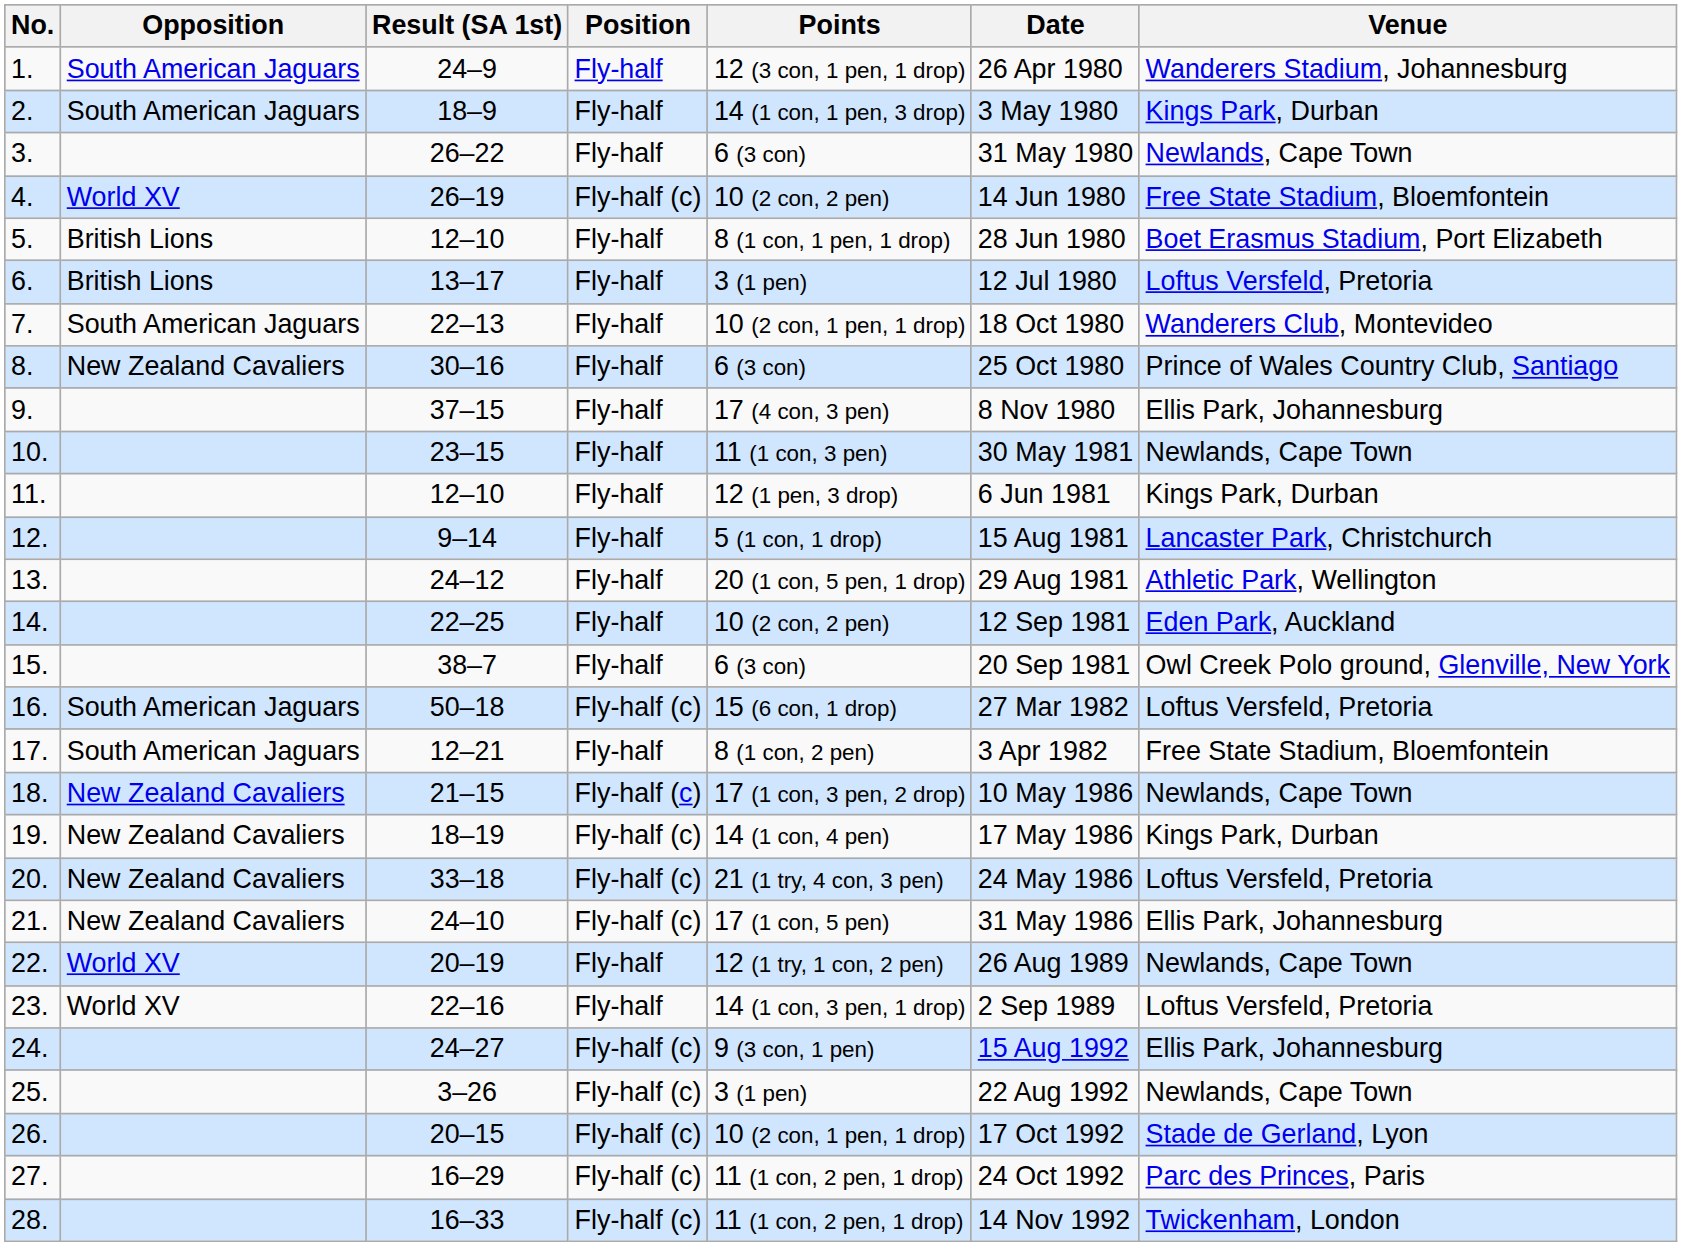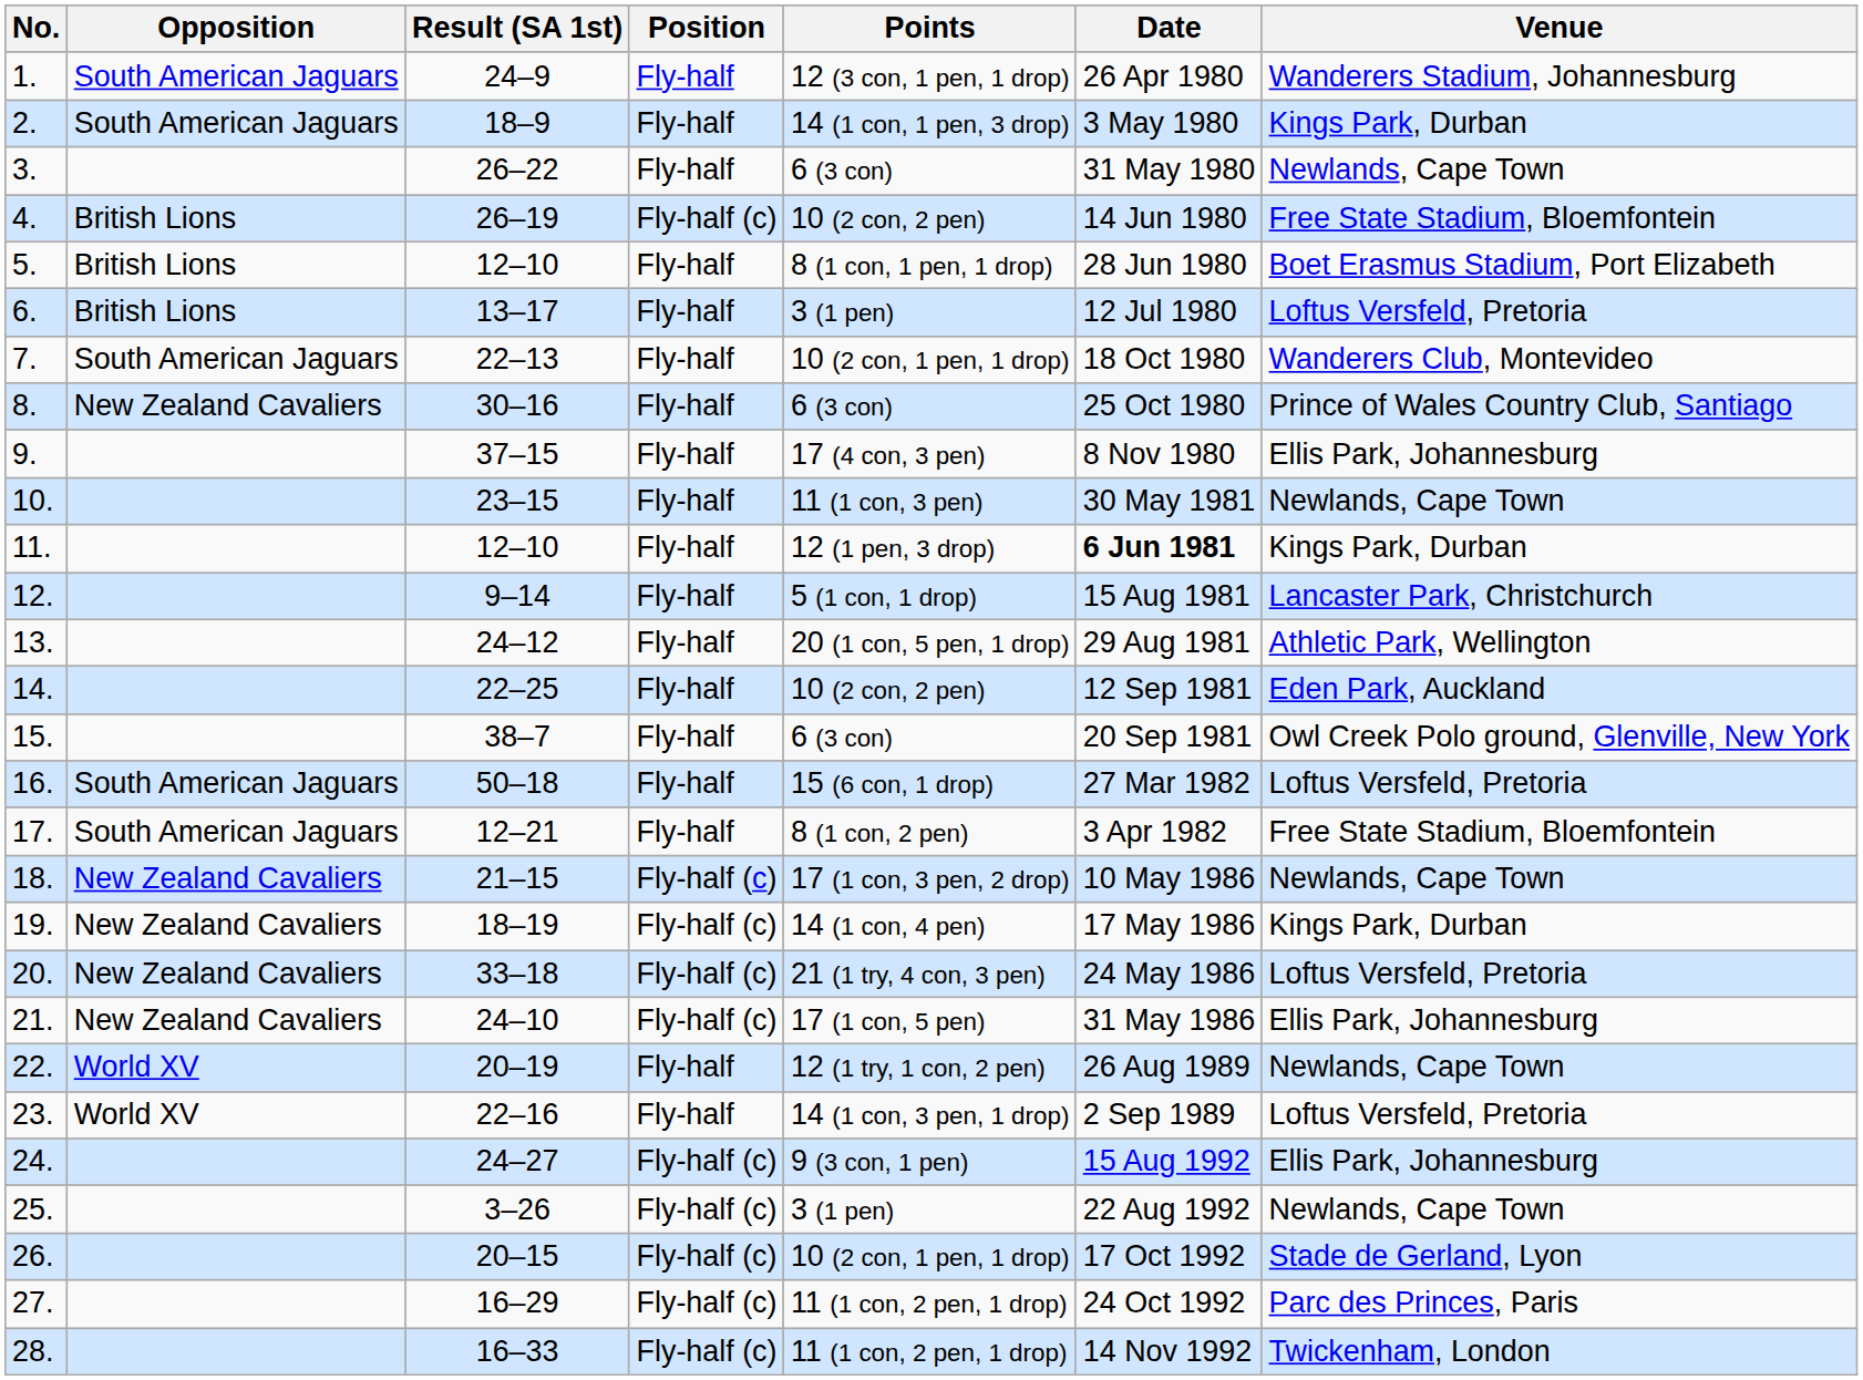 <table class="wikitable sortable">
 <tr>
 <th>No.</th>
 <th>Opposition</th>
 <th>Result (SA 1st)</th>
 <th>Position</th>
 <th>Points</th>
 <th>Date</th>
 <th>Venue</th>
 </tr>
 <tr>
 <td>1.</td>
 <td> <a href='#'>South American Jaguars</a></td>
 <td align="center">24–9</td>
 <td><a href='#'>Fly-half</a></td>
 <td>12 <small>(3 con, 1 pen, 1 drop)</small></td>
 <td>26 Apr 1980</td>
 <td><a href='#'>Wanderers Stadium</a>, Johannesburg</td>
 </tr>
 <tr style="background: #D0E6FF;">
 <td>2.</td>
 <td> South American Jaguars</td>
 <td align="center">18–9</td>
 <td>Fly-half</td>
 <td>14 <small>(1 con, 1 pen, 3 drop)</small></td>
 <td>3 May 1980</td>
 <td><a href='#'>Kings Park</a>, Durban</td>
 </tr>
 <tr>
 <td>3.</td>
 <td></td>
 <td align="center">26–22</td>
 <td>Fly-half</td>
 <td>6 <small>(3 con)</small></td>
 <td>31 May 1980</td>
 <td><a href='#'>Newlands</a>, Cape Town</td>
 </tr>
 <tr style="background: #D0E6FF;">
 <td>4.</td>
-<td><a href='#'>World XV</a></td>
+<td> British Lions</td>
 <td align="center">26–19</td>
 <td>Fly-half (c)</td>
 <td>10 <small>(2 con, 2 pen)</small></td>
 <td>14 Jun 1980</td>
 <td><a href='#'>Free State Stadium</a>, Bloemfontein</td>
 </tr>
 <tr>
 <td>5.</td>
 <td> British Lions</td>
 <td align="center">12–10</td>
 <td>Fly-half</td>
 <td>8 <small>(1 con, 1 pen, 1 drop)</small></td>
 <td>28 Jun 1980</td>
 <td><a href='#'>Boet Erasmus Stadium</a>, Port Elizabeth</td>
 </tr>
 <tr style="background: #D0E6FF;">
 <td>6.</td>
 <td> British Lions</td>
 <td align="center">13–17</td>
 <td>Fly-half</td>
 <td>3 <small>(1 pen)</small></td>
 <td>12 Jul 1980</td>
 <td><a href='#'>Loftus Versfeld</a>, Pretoria</td>
 </tr>
 <tr>
 <td>7.</td>
 <td> South American Jaguars</td>
 <td align="center">22–13</td>
 <td>Fly-half</td>
 <td>10 <small>(2 con, 1 pen, 1 drop)</small></td>
 <td>18 Oct 1980</td>
 <td><a href='#'>Wanderers Club</a>, Montevideo</td>
 </tr>
 <tr style="background: #D0E6FF;">
 <td>8.</td>
 <td>New Zealand Cavaliers</td>
 <td align="center">30–16</td>
 <td>Fly-half</td>
 <td>6 <small>(3 con)</small></td>
 <td>25 Oct 1980</td>
 <td>Prince of Wales Country Club, <a href='#'>Santiago</a></td>
 </tr>
 <tr>
 <td>9.</td>
 <td></td>
 <td align="center">37–15</td>
 <td>Fly-half</td>
 <td>17 <small>(4 con, 3 pen)</small></td>
 <td>8 Nov 1980</td>
 <td>Ellis Park, Johannesburg</td>
 </tr>
 <tr style="background: #D0E6FF;">
 <td>10.</td>
 <td></td>
 <td align="center">23–15</td>
 <td>Fly-half</td>
 <td>11 <small>(1 con, 3 pen)</small></td>
 <td>30 May 1981</td>
 <td>Newlands, Cape Town</td>
 </tr>
 <tr>
 <td>11.</td>
 <td></td>
 <td align="center">12–10</td>
 <td>Fly-half</td>
 <td>12 <small>(1 pen, 3 drop)</small></td>
-<td>6 Jun 1981</td>
+<td><strong>6 Jun 1981</strong></td>
 <td>Kings Park, Durban</td>
 </tr>
 <tr style="background: #D0E6FF;">
 <td>12.</td>
 <td></td>
 <td align="center">9–14</td>
 <td>Fly-half</td>
 <td>5 <small>(1 con, 1 drop)</small></td>
 <td>15 Aug 1981</td>
 <td><a href='#'>Lancaster Park</a>, Christchurch</td>
 </tr>
 <tr>
 <td>13.</td>
 <td></td>
 <td align="center">24–12</td>
 <td>Fly-half</td>
 <td>20 <small>(1 con, 5 pen, 1 drop)</small></td>
 <td>29 Aug 1981</td>
 <td><a href='#'>Athletic Park</a>, Wellington</td>
 </tr>
 <tr style="background: #D0E6FF;">
 <td>14.</td>
 <td></td>
 <td align="center">22–25</td>
 <td>Fly-half</td>
 <td>10 <small>(2 con, 2 pen)</small></td>
 <td>12 Sep 1981</td>
 <td><a href='#'>Eden Park</a>, Auckland</td>
 </tr>
 <tr>
 <td>15.</td>
 <td></td>
 <td align="center">38–7</td>
 <td>Fly-half</td>
 <td>6 <small>(3 con)</small></td>
 <td>20 Sep 1981</td>
 <td>Owl Creek Polo ground, <a href='#'>Glenville, New York</a></td>
 </tr>
 <tr style="background: #D0E6FF;">
 <td>16.</td>
 <td> South American Jaguars</td>
 <td align="center">50–18</td>
-<td>Fly-half (c)</td>
+<td>Fly-half</td>
 <td>15 <small>(6 con, 1 drop)</small></td>
 <td>27 Mar 1982</td>
 <td>Loftus Versfeld, Pretoria</td>
 </tr>
 <tr>
 <td>17.</td>
 <td> South American Jaguars</td>
 <td align="center">12–21</td>
 <td>Fly-half</td>
 <td>8 <small>(1 con, 2 pen)</small></td>
 <td>3 Apr 1982</td>
 <td>Free State Stadium, Bloemfontein</td>
 </tr>
 <tr style="background: #D0E6FF;">
 <td>18.</td>
 <td><a href='#'>New Zealand Cavaliers</a></td>
 <td align="center">21–15</td>
 <td>Fly-half (<a href='#'>c</a>)</td>
 <td>17 <small>(1 con, 3 pen, 2 drop)</small></td>
 <td>10 May 1986</td>
 <td>Newlands, Cape Town</td>
 </tr>
 <tr>
 <td>19.</td>
 <td>New Zealand Cavaliers</td>
 <td align="center">18–19</td>
 <td>Fly-half (c)</td>
 <td>14 <small>(1 con, 4 pen)</small></td>
 <td>17 May 1986</td>
 <td>Kings Park, Durban</td>
 </tr>
 <tr style="background: #D0E6FF;">
 <td>20.</td>
 <td>New Zealand Cavaliers</td>
 <td align="center">33–18</td>
 <td>Fly-half (c)</td>
 <td>21 <small>(1 try, 4 con, 3 pen)</small></td>
 <td>24 May 1986</td>
 <td>Loftus Versfeld, Pretoria</td>
 </tr>
 <tr>
 <td>21.</td>
 <td>New Zealand Cavaliers</td>
 <td align="center">24–10</td>
 <td>Fly-half (c)</td>
 <td>17 <small>(1 con, 5 pen)</small></td>
 <td>31 May 1986</td>
 <td>Ellis Park, Johannesburg</td>
 </tr>
 <tr style="background: #D0E6FF;">
 <td>22.</td>
 <td><a href='#'>World XV</a></td>
 <td align="center">20–19</td>
 <td>Fly-half</td>
 <td>12 <small>(1 try, 1 con, 2 pen)</small></td>
 <td>26 Aug 1989</td>
 <td>Newlands, Cape Town</td>
 </tr>
 <tr>
 <td>23.</td>
 <td>World XV</td>
 <td align="center">22–16</td>
 <td>Fly-half</td>
 <td>14 <small>(1 con, 3 pen, 1 drop)</small></td>
 <td>2 Sep 1989</td>
 <td>Loftus Versfeld, Pretoria</td>
 </tr>
 <tr style="background: #D0E6FF;">
 <td>24.</td>
 <td></td>
 <td align="center">24–27</td>
 <td>Fly-half (c)</td>
 <td>9 <small>(3 con, 1 pen)</small></td>
 <td><a href='#'>15 Aug 1992</a></td>
 <td>Ellis Park, Johannesburg</td>
 </tr>
 <tr>
 <td>25.</td>
 <td></td>
 <td align="center">3–26</td>
 <td>Fly-half (c)</td>
 <td>3 <small>(1 pen)</small></td>
 <td>22 Aug 1992</td>
 <td>Newlands, Cape Town</td>
 </tr>
 <tr style="background: #D0E6FF;">
 <td>26.</td>
 <td></td>
 <td align="center">20–15</td>
 <td>Fly-half (c)</td>
 <td>10 <small>(2 con, 1 pen, 1 drop)</small></td>
 <td>17 Oct 1992</td>
 <td><a href='#'>Stade de Gerland</a>, Lyon</td>
 </tr>
 <tr>
 <td>27.</td>
 <td></td>
 <td align="center">16–29</td>
 <td>Fly-half (c)</td>
 <td>11 <small>(1 con, 2 pen, 1 drop)</small></td>
 <td>24 Oct 1992</td>
 <td><a href='#'>Parc des Princes</a>, Paris</td>
 </tr>
 <tr style="background: #D0E6FF;">
 <td>28.</td>
 <td></td>
 <td align="center">16–33</td>
 <td>Fly-half (c)</td>
 <td>11 <small>(1 con, 2 pen, 1 drop)</small></td>
 <td>14 Nov 1992</td>
 <td><a href='#'>Twickenham</a>, London</td>
 </tr>
 </table>
